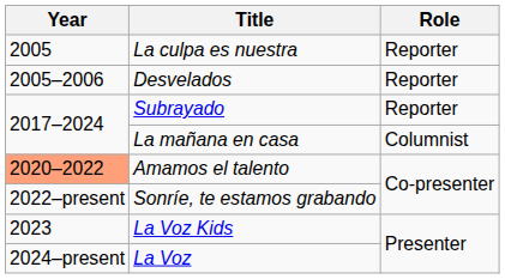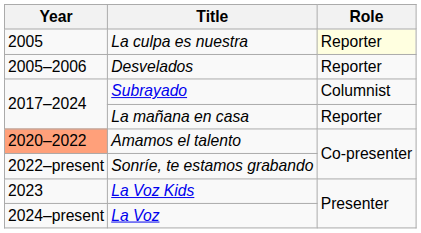 <table class="wikitable">
 <tr>
 <th>Year</th>
 <th>Title</th>
 <th>Role</th>
 </tr>
 <tr>
 <td>2005</td>
 <td><em>La culpa es nuestra</em></td>
-<td>Reporter</td>
+<td style="background: lightyellow;">Reporter</td>
 </tr>
 <tr>
 <td>2005–2006</td>
 <td><em>Desvelados</em></td>
 <td>Reporter</td>
 </tr>
 <tr>
 <td rowspan="2">2017–2024</td>
 <td><em><a href='#'>Subrayado</a></em></td>
-<td>Reporter</td>
+<td>Columnist</td>
 </tr>
 <tr>
 <td><em>La mañana en casa</em></td>
-<td>Columnist</td>
+<td>Reporter</td>
 </tr>
 <tr>
 <td style="background: lightsalmon;">2020–2022</td>
 <td><em>Amamos el talento</em></td>
 <td rowspan="2">Co-presenter</td>
 </tr>
 <tr>
 <td>2022–present</td>
 <td><em>Sonríe, te estamos grabando</em></td>
 </tr>
 <tr>
 <td>2023</td>
 <td><em><a href='#'>La Voz Kids</a></em></td>
 <td rowspan="2">Presenter</td>
 </tr>
 <tr>
 <td>2024–present</td>
 <td><em><a href='#'>La Voz</a></em></td>
 </tr>
 </table>
